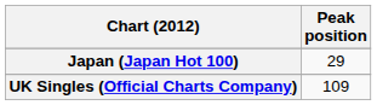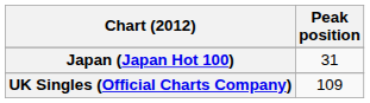 <table class="wikitable sortable plainrowheaders" style="text-align:center">
 <tr>
 <th>Chart (2012)</th>
 <th>Peak<br>position</th>
 </tr>
 <tr>
 </tr>
 <tr>
 <th scope="row">Japan (<a href='#'>Japan Hot 100</a>)</th>
-<td style="text-align:center;">29</td>
+<td style="text-align:center;">31</td>
 </tr>
 <tr>
 </tr>
 <tr>
 </tr>
 <tr>
 <th scope="row">UK Singles (<a href='#'>Official Charts Company</a>)</th>
 <td>109</td>
 </tr>
 </table>
